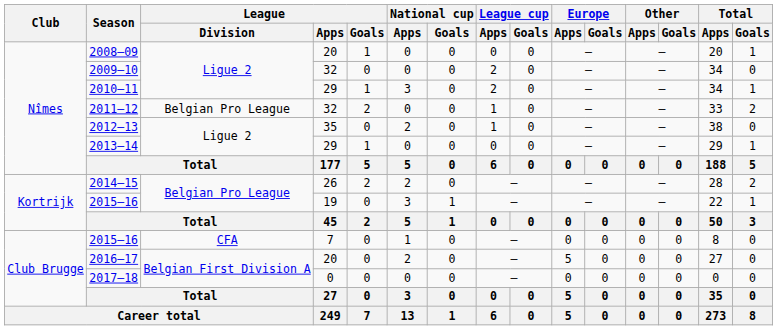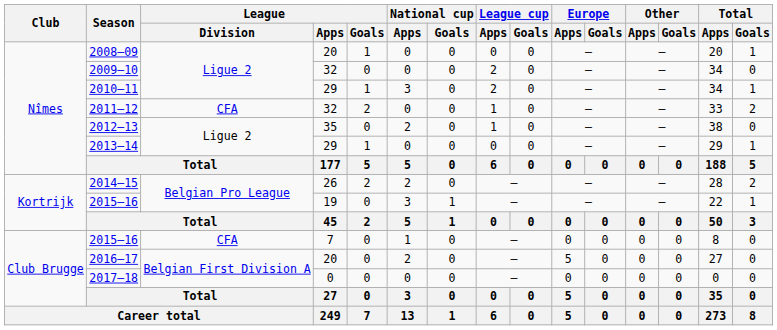 <table class="wikitable" style="text-align:center">
 <tr>
 <th rowspan="2">Club</th>
 <th rowspan="2">Season</th>
 <th colspan="3">League</th>
 <th colspan="2">National cup</th>
 <th colspan="2"><a href='#'>League cup</a></th>
 <th colspan="2"><a href='#'>Europe</a></th>
 <th colspan="2">Other</th>
 <th colspan="2">Total</th>
 </tr>
 <tr>
 <th>Division</th>
 <th>Apps</th>
 <th>Goals</th>
 <th>Apps</th>
 <th>Goals</th>
 <th>Apps</th>
 <th>Goals</th>
 <th>Apps</th>
 <th>Goals</th>
 <th>Apps</th>
 <th>Goals</th>
 <th>Apps</th>
 <th>Goals</th>
 </tr>
 <tr>
 <td rowspan="7"><a href='#'>Nîmes</a></td>
 <td><a href='#'>2008–09</a></td>
 <td rowspan="3"><a href='#'>Ligue 2</a></td>
 <td>20</td>
 <td>1</td>
 <td>0</td>
 <td>0</td>
 <td>0</td>
 <td>0</td>
 <td colspan="2">–</td>
 <td colspan="2">–</td>
 <td>20</td>
 <td>1</td>
 </tr>
 <tr>
 <td><a href='#'>2009–10</a></td>
 <td>32</td>
 <td>0</td>
 <td>0</td>
 <td>0</td>
 <td>2</td>
 <td>0</td>
 <td colspan="2">–</td>
 <td colspan="2">–</td>
 <td>34</td>
 <td>0</td>
 </tr>
 <tr>
 <td><a href='#'>2010–11</a></td>
 <td>29</td>
 <td>1</td>
 <td>3</td>
 <td>0</td>
 <td>2</td>
 <td>0</td>
 <td colspan="2">–</td>
 <td colspan="2">–</td>
 <td>34</td>
 <td>1</td>
 </tr>
 <tr>
 <td><a href='#'>2011–12</a></td>
-<td>Belgian Pro League</td>
+<td><a href='#'>CFA</a></td>
 <td>32</td>
 <td>2</td>
 <td>0</td>
 <td>0</td>
 <td>1</td>
 <td>0</td>
 <td colspan="2">–</td>
 <td colspan="2">–</td>
 <td>33</td>
 <td>2</td>
 </tr>
 <tr>
 <td><a href='#'>2012–13</a></td>
 <td rowspan="2">Ligue 2</td>
 <td>35</td>
 <td>0</td>
 <td>2</td>
 <td>0</td>
 <td>1</td>
 <td>0</td>
 <td colspan="2">–</td>
 <td colspan="2">–</td>
 <td>38</td>
 <td>0</td>
 </tr>
 <tr>
 <td><a href='#'>2013–14</a></td>
 <td>29</td>
 <td>1</td>
 <td>0</td>
 <td>0</td>
 <td>0</td>
 <td>0</td>
 <td colspan="2">–</td>
 <td colspan="2">–</td>
 <td>29</td>
 <td>1</td>
 </tr>
 <tr>
 <th colspan="2">Total</th>
 <th>177</th>
 <th>5</th>
 <th>5</th>
 <th>0</th>
 <th>6</th>
 <th>0</th>
 <th>0</th>
 <th>0</th>
 <th>0</th>
 <th>0</th>
 <th>188</th>
 <th>5</th>
 </tr>
 <tr>
 <td rowspan="3"><a href='#'>Kortrijk</a></td>
 <td><a href='#'>2014–15</a></td>
 <td rowspan="2"><a href='#'>Belgian Pro League</a></td>
 <td>26</td>
 <td>2</td>
 <td>2</td>
 <td>0</td>
 <td colspan="2">–</td>
 <td colspan="2">–</td>
 <td colspan="2">–</td>
 <td>28</td>
 <td>2</td>
 </tr>
 <tr>
 <td><a href='#'>2015–16</a></td>
 <td>19</td>
 <td>0</td>
 <td>3</td>
 <td>1</td>
 <td colspan="2">–</td>
 <td colspan="2">–</td>
 <td colspan="2">–</td>
 <td>22</td>
 <td>1</td>
 </tr>
 <tr>
 <th colspan="2">Total</th>
 <th>45</th>
 <th>2</th>
 <th>5</th>
 <th>1</th>
 <th>0</th>
 <th>0</th>
 <th>0</th>
 <th>0</th>
 <th>0</th>
 <th>0</th>
 <th>50</th>
 <th>3</th>
 </tr>
 <tr>
 <td rowspan="4"><a href='#'>Club Brugge</a></td>
 <td><a href='#'>2015–16</a></td>
 <td><a href='#'>CFA</a></td>
 <td>7</td>
 <td>0</td>
 <td>1</td>
 <td>0</td>
 <td colspan="2">–</td>
 <td>0</td>
 <td>0</td>
 <td>0</td>
 <td>0</td>
 <td>8</td>
 <td>0</td>
 </tr>
 <tr>
 <td><a href='#'>2016–17</a></td>
 <td rowspan="2"><a href='#'>Belgian First Division A</a></td>
 <td>20</td>
 <td>0</td>
 <td>2</td>
 <td>0</td>
 <td colspan="2">–</td>
 <td>5</td>
 <td>0</td>
 <td>0</td>
 <td>0</td>
 <td>27</td>
 <td>0</td>
 </tr>
 <tr>
 <td><a href='#'>2017–18</a></td>
 <td>0</td>
 <td>0</td>
 <td>0</td>
 <td>0</td>
 <td colspan="2">–</td>
 <td>0</td>
 <td>0</td>
 <td>0</td>
 <td>0</td>
 <td>0</td>
 <td>0</td>
 </tr>
 <tr>
 <th colspan="2">Total</th>
 <th>27</th>
 <th>0</th>
 <th>3</th>
 <th>0</th>
 <th>0</th>
 <th>0</th>
 <th>5</th>
 <th>0</th>
 <th>0</th>
 <th>0</th>
 <th>35</th>
 <th>0</th>
 </tr>
 <tr>
 <th colspan="3">Career total</th>
 <th>249</th>
 <th>7</th>
 <th>13</th>
 <th>1</th>
 <th>6</th>
 <th>0</th>
 <th>5</th>
 <th>0</th>
 <th>0</th>
 <th>0</th>
 <th>273</th>
 <th>8</th>
 </tr>
 </table>
